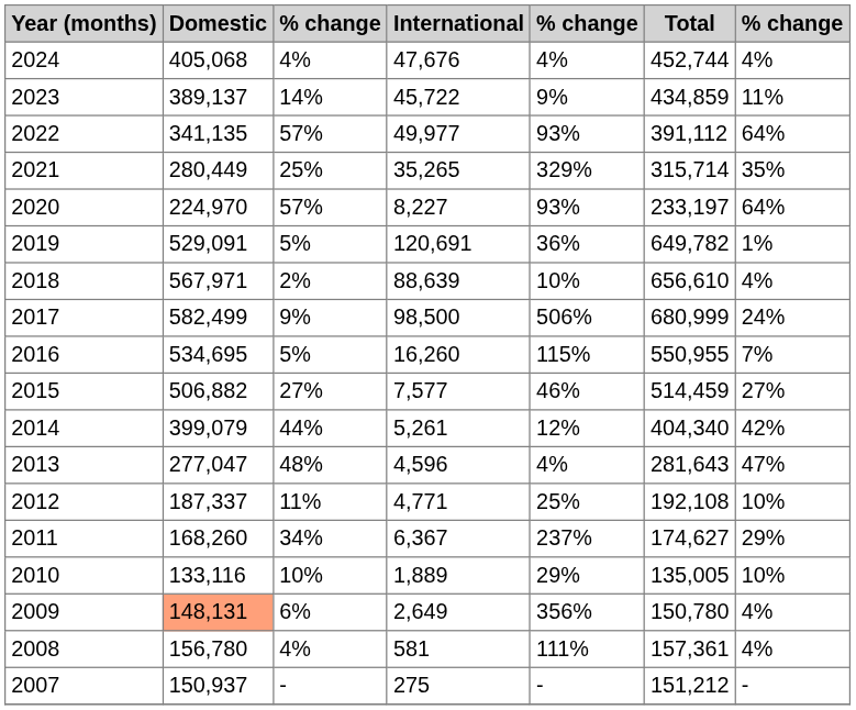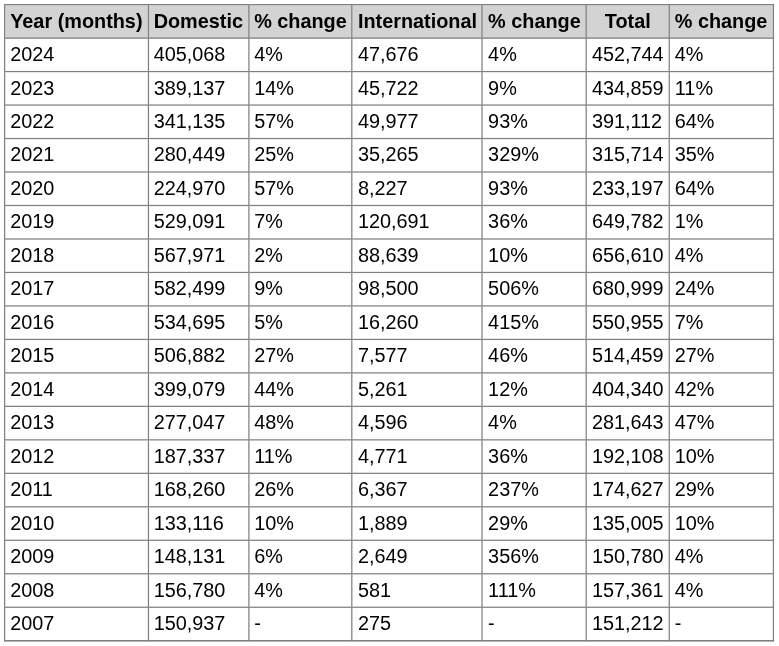 <table class="toccolours" border="1" cellpadding="4" style="border-collapse:collapse">
 <tr bgcolor=lightgrey>
 <th>Year (months)</th>
 <th>Domestic</th>
 <th>% change</th>
 <th>International</th>
 <th>% change</th>
 <th>Total</th>
 <th>% change</th>
 </tr>
 <tr>
 <td>2024</td>
 <td>405,068</td>
 <td> 4%</td>
 <td>47,676</td>
 <td> 4%</td>
 <td>452,744</td>
 <td> 4%</td>
 </tr>
 <tr>
 <td>2023</td>
 <td>389,137</td>
 <td> 14%</td>
 <td>45,722</td>
 <td> 9%</td>
 <td>434,859</td>
 <td> 11%</td>
 </tr>
 <tr>
 <td>2022</td>
 <td>341,135</td>
 <td> 57%</td>
 <td>49,977</td>
 <td> 93%</td>
 <td>391,112</td>
 <td> 64%</td>
 </tr>
 <tr>
 <td>2021</td>
 <td>280,449</td>
 <td> 25%</td>
 <td>35,265</td>
 <td> 329%</td>
 <td>315,714</td>
 <td> 35%</td>
 </tr>
 <tr>
 <td>2020</td>
 <td>224,970</td>
 <td> 57%</td>
 <td>8,227</td>
 <td> 93%</td>
 <td>233,197</td>
 <td> 64%</td>
 </tr>
 <tr>
 <td>2019</td>
 <td>529,091</td>
-<td> 5%</td>
+<td> 7%</td>
 <td>120,691</td>
 <td> 36%</td>
 <td>649,782</td>
 <td> 1%</td>
 </tr>
 <tr>
 <td>2018</td>
 <td>567,971</td>
 <td> 2%</td>
 <td>88,639</td>
 <td> 10%</td>
 <td>656,610</td>
 <td> 4%</td>
 </tr>
 <tr>
 <td>2017</td>
 <td>582,499</td>
 <td> 9%</td>
 <td>98,500</td>
 <td> 506%</td>
 <td>680,999</td>
 <td> 24%</td>
 </tr>
 <tr>
 <td>2016</td>
 <td>534,695</td>
 <td> 5%</td>
 <td>16,260</td>
-<td> 115%</td>
+<td> 415%</td>
 <td>550,955</td>
 <td> 7%</td>
 </tr>
 <tr>
 <td>2015</td>
 <td>506,882</td>
 <td> 27%</td>
 <td>7,577</td>
 <td> 46%</td>
 <td>514,459</td>
 <td> 27%</td>
 </tr>
 <tr>
 <td>2014</td>
 <td>399,079</td>
 <td> 44%</td>
 <td>5,261</td>
 <td> 12%</td>
 <td>404,340</td>
 <td> 42%</td>
 </tr>
 <tr>
 <td>2013</td>
 <td>277,047</td>
 <td> 48%</td>
 <td>4,596</td>
 <td> 4%</td>
 <td>281,643</td>
 <td> 47%</td>
 </tr>
 <tr>
 <td>2012</td>
 <td>187,337</td>
 <td> 11%</td>
 <td>4,771</td>
-<td> 25%</td>
+<td> 36%</td>
 <td>192,108</td>
 <td> 10%</td>
 </tr>
 <tr>
 <td>2011</td>
 <td>168,260</td>
-<td> 34%</td>
+<td> 26%</td>
 <td>6,367</td>
 <td> 237%</td>
 <td>174,627</td>
 <td> 29%</td>
 </tr>
 <tr>
 <td>2010</td>
 <td>133,116</td>
 <td> 10%</td>
 <td>1,889</td>
 <td> 29%</td>
 <td>135,005</td>
 <td> 10%</td>
 </tr>
 <tr>
 <td>2009</td>
-<td style="background: lightsalmon;">148,131</td>
+<td>148,131</td>
 <td> 6%</td>
 <td>2,649</td>
 <td> 356%</td>
 <td>150,780</td>
 <td> 4%</td>
 </tr>
 <tr>
 <td>2008</td>
 <td>156,780</td>
 <td> 4%</td>
 <td>581</td>
 <td> 111%</td>
 <td>157,361</td>
 <td> 4%</td>
 </tr>
 <tr>
 <td>2007</td>
 <td>150,937</td>
 <td>-</td>
 <td>275</td>
 <td>-</td>
 <td>151,212</td>
 <td>-</td>
 </tr>
 <tr>
 </tr>
 </table>
